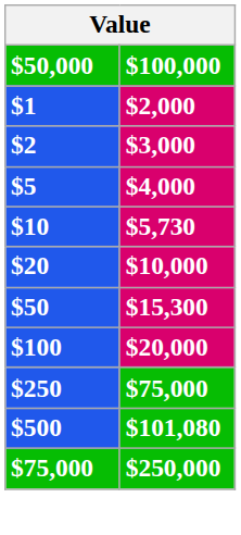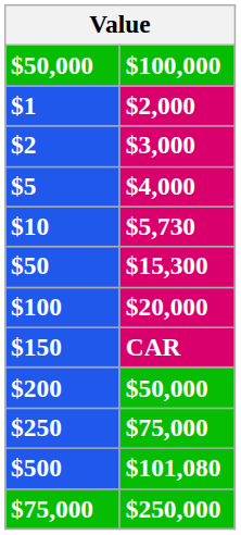 <table class="wikitable"  style="color:#fff;">
 <tr>
 <th colspan="2" style="color:#000;"><strong>Value</strong></th>
 </tr>
 <tr>
 <td bgcolor=#06BD03 width=65px><strong><span>$50,000</span></strong></td>
 <td bgcolor=#06BD03 width=65px><strong><span>$100,000</span></strong></td>
 </tr>
 <tr>
 <td style="background:#2058eb;"><strong>$1</strong></td>
 <td style="background:#d9006d;"><strong>$2,000</strong></td>
 </tr>
 <tr>
 <td style="background:#2058eb;"><strong>$2</strong></td>
 <td style="background:#d9006d;"><strong>$3,000</strong></td>
 </tr>
 <tr>
 <td style="background:#2058eb;"><strong>$5</strong></td>
 <td style="background:#d9006d;"><strong>$4,000</strong></td>
 </tr>
 <tr>
 <td style="background:#2058eb;"><strong>$10</strong></td>
 <td style="background:#d9006d;"><strong>$5,730</strong></td>
 </tr>
 <tr>
-<td style="background:#2058eb;"><strong>$20</strong></td>
-<td style="background:#d9006d;"><strong>$10,000</strong></td>
-</tr>
-<tr>
 <td style="background:#2058eb;"><strong>$50</strong></td>
 <td style="background:#d9006d;"><strong>$15,300</strong></td>
 </tr>
 <tr>
 <td style="background:#2058eb;"><strong>$100</strong></td>
 <td style="background:#d9006d;"><strong>$20,000</strong></td>
+</tr>
+<tr>
+<td style="background:#2058eb;"><strong>$150</strong></td>
+<td style="background:#d9006d;"><strong>CAR</strong></td>
+</tr>
+<tr>
+<td style="background:#2058eb;"><strong>$200</strong></td>
+<td style="background:#06bd03;"><strong>$50,000</strong></td>
 </tr>
 <tr>
 <td style="background:#2058eb;"><strong>$250</strong></td>
 <td style="background:#06bd03;"><strong>$75,000</strong></td>
 </tr>
 <tr>
 <td style="background:#2058eb;"><strong>$500</strong></td>
 <td style="background:#06bd03;"><strong>$101,080</strong></td>
 </tr>
 <tr>
 <td bgcolor=#06BD03 width=65px><strong><span>$75,000</span></strong></td>
 <td bgcolor=#06BD03 width=65px><strong><span>$250,000</span></strong></td>
 </tr>
 </table>
